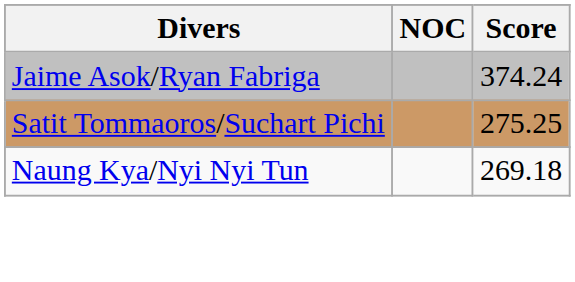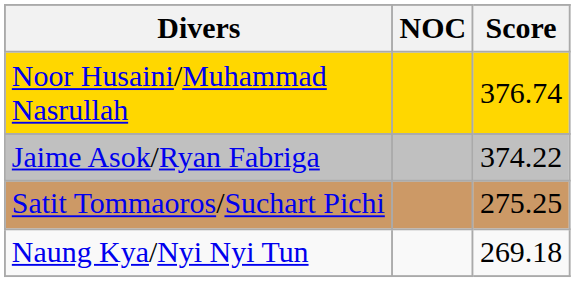 <table class=wikitable style="text-align:Left">
 <tr>
 <th width=200>Divers</th>
 <th width=10>NOC</th>
 <th width=20>Score</th>
 </tr>
+<tr bgcolor=gold>
+<td><a href='#'>Noor Husaini</a>/<a href='#'>Muhammad Nasrullah</a></td>
+<td></td>
+<td>376.74</td>
+</tr>
 <tr bgcolor=silver>
 <td><a href='#'>Jaime Asok</a>/<a href='#'>Ryan Fabriga</a></td>
 <td></td>
-<td>374.24</td>
+<td>374.22</td>
 </tr>
 <tr bgcolor=CC9966>
 <td><a href='#'>Satit Tommaoros</a>/<a href='#'>Suchart Pichi</a></td>
 <td></td>
 <td>275.25</td>
 </tr>
 <tr>
 <td><a href='#'>Naung Kya</a>/<a href='#'>Nyi Nyi Tun</a></td>
 <td></td>
 <td>269.18</td>
 </tr>
 </table>
